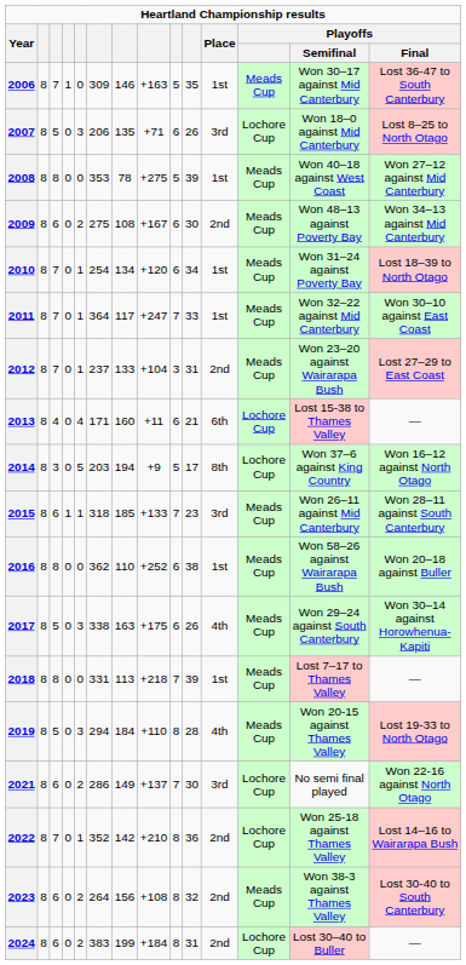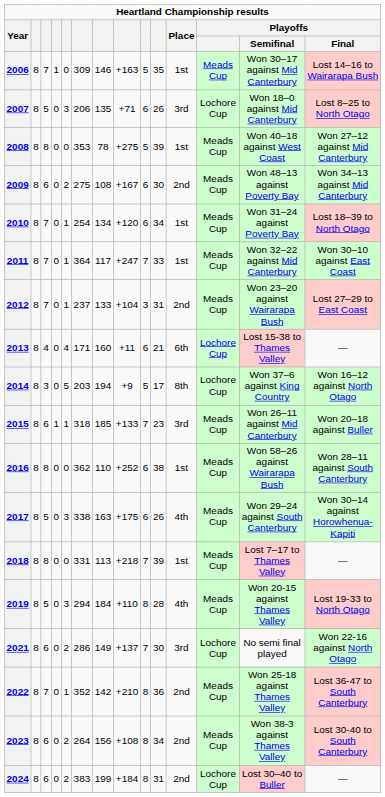 <table class="wikitable" style="text-align:center">
 <tr>
 <td colspan=14><strong>Heartland Championship results</strong></td>
 </tr>
 <tr>
 <th rowspan=2>Year</th>
 <th rowspan=2></th>
 <th rowspan=2></th>
 <th rowspan=2></th>
 <th rowspan=2></th>
 <th rowspan=2></th>
 <th rowspan=2></th>
 <th rowspan=2></th>
 <th rowspan=2></th>
 <th rowspan=2></th>
 <th rowspan=2>Place</th>
 <th colspan=3>Playoffs</th>
 </tr>
 <tr>
 <th></th>
 <th>Semifinal</th>
 <th>Final</th>
 </tr>
 <tr>
 <th><a href='#'>2006</a></th>
 <td>8</td>
 <td>7</td>
 <td>1</td>
 <td>0</td>
 <td>309</td>
 <td>146</td>
 <td>+163</td>
 <td>5</td>
 <td>35</td>
 <td>1st</td>
 <td style="background: #cfc;"><a href='#'>Meads Cup</a></td>
 <td style="background: #cfc;">Won 30–17 against <a href='#'>Mid Canterbury</a></td>
-<td style="background: #ffcccc;">Lost 36-47 to <a href='#'>South Canterbury</a></td>
+<td style="background: #ffcccc;">Lost 14–16 to <a href='#'>Wairarapa Bush</a></td>
 </tr>
 <tr>
 <th><a href='#'>2007</a></th>
 <td>8</td>
 <td>5</td>
 <td>0</td>
 <td>3</td>
 <td>206</td>
 <td>135</td>
 <td>+71</td>
 <td>6</td>
 <td>26</td>
 <td>3rd</td>
 <td style="background: #cfc;">Lochore Cup</td>
 <td style="background: #cfc;">Won 18–0 against <a href='#'>Mid Canterbury</a></td>
 <td style="background: #ffcccc;">Lost 8–25 to <a href='#'>North Otago</a></td>
 </tr>
 <tr>
 <th><a href='#'>2008</a></th>
 <td>8</td>
 <td>8</td>
 <td>0</td>
 <td>0</td>
 <td>353</td>
 <td>78</td>
 <td>+275</td>
 <td>5</td>
 <td>39</td>
 <td>1st</td>
 <td style="background: #cfc;">Meads Cup</td>
 <td style="background: #cfc;">Won 40–18 against <a href='#'>West Coast</a></td>
 <td style="background: #cfc;">Won 27–12 against <a href='#'>Mid Canterbury</a></td>
 </tr>
 <tr>
 <th><a href='#'>2009</a></th>
 <td>8</td>
 <td>6</td>
 <td>0</td>
 <td>2</td>
 <td>275</td>
 <td>108</td>
 <td>+167</td>
 <td>6</td>
 <td>30</td>
 <td>2nd</td>
 <td style="background: #cfc;">Meads Cup</td>
 <td style="background: #cfc;">Won 48–13 against <a href='#'>Poverty Bay</a></td>
 <td style="background: #cfc;">Won 34–13 against <a href='#'>Mid Canterbury</a></td>
 </tr>
 <tr>
 <th><a href='#'>2010</a></th>
 <td>8</td>
 <td>7</td>
 <td>0</td>
 <td>1</td>
 <td>254</td>
 <td>134</td>
 <td>+120</td>
 <td>6</td>
 <td>34</td>
 <td>1st</td>
 <td style="background: #cfc;">Meads Cup</td>
 <td style="background: #cfc;">Won 31–24 against <a href='#'>Poverty Bay</a></td>
 <td style="background: #ffcccc;">Lost 18–39 to <a href='#'>North Otago</a></td>
 </tr>
 <tr>
 <th><a href='#'>2011</a></th>
 <td>8</td>
 <td>7</td>
 <td>0</td>
 <td>1</td>
 <td>364</td>
 <td>117</td>
 <td>+247</td>
 <td>7</td>
 <td>33</td>
 <td>1st</td>
 <td style="background: #cfc;">Meads Cup</td>
 <td style="background: #cfc;">Won 32–22 against <a href='#'>Mid Canterbury</a></td>
 <td style="background: #cfc;">Won 30–10 against <a href='#'>East Coast</a></td>
 </tr>
 <tr>
 <th><a href='#'>2012</a></th>
 <td>8</td>
 <td>7</td>
 <td>0</td>
 <td>1</td>
 <td>237</td>
 <td>133</td>
 <td>+104</td>
 <td>3</td>
 <td>31</td>
 <td>2nd</td>
 <td style="background: #cfc;">Meads Cup</td>
 <td style="background: #cfc;">Won 23–20 against <a href='#'>Wairarapa Bush</a></td>
 <td style="background: #ffcccc;">Lost 27–29 to <a href='#'>East Coast</a></td>
 </tr>
 <tr>
 <th><a href='#'>2013</a></th>
 <td>8</td>
 <td>4</td>
 <td>0</td>
 <td>4</td>
 <td>171</td>
 <td>160</td>
 <td>+11</td>
 <td>6</td>
 <td>21</td>
 <td>6th</td>
 <td style="background: #cfc;"><a href='#'>Lochore Cup</a></td>
 <td style="background: #ffcccc;">Lost 15-38 to <a href='#'>Thames Valley</a></td>
 <td>—</td>
 </tr>
 <tr>
 <th><a href='#'>2014</a></th>
 <td>8</td>
 <td>3</td>
 <td>0</td>
 <td>5</td>
 <td>203</td>
 <td>194</td>
 <td>+9</td>
 <td>5</td>
 <td>17</td>
 <td>8th</td>
 <td style="background: #cfc;">Lochore Cup</td>
 <td style="background: #cfc;">Won 37–6 against <a href='#'>King Country</a></td>
 <td style="background: #cfc;">Won 16–12 against <a href='#'>North Otago</a></td>
 </tr>
 <tr>
 <th><a href='#'>2015</a></th>
 <td>8</td>
 <td>6</td>
 <td>1</td>
 <td>1</td>
 <td>318</td>
 <td>185</td>
 <td>+133</td>
 <td>7</td>
 <td>23</td>
 <td>3rd</td>
 <td style="background: #cfc;">Meads Cup</td>
 <td style="background: #cfc;">Won 26–11 against <a href='#'>Mid Canterbury</a></td>
-<td style="background: #cfc;">Won 28–11 against <a href='#'>South Canterbury</a></td>
+<td style="background: #cfc;">Won 20–18 against <a href='#'>Buller</a></td>
 </tr>
 <tr>
 <th><a href='#'>2016</a></th>
 <td>8</td>
 <td>8</td>
 <td>0</td>
 <td>0</td>
 <td>362</td>
 <td>110</td>
 <td>+252</td>
 <td>6</td>
 <td>38</td>
 <td>1st</td>
 <td style="background: #cfc;">Meads Cup</td>
 <td style="background: #cfc;">Won 58–26 against <a href='#'>Wairarapa Bush</a></td>
-<td style="background: #cfc;">Won 20–18 against <a href='#'>Buller</a></td>
+<td style="background: #cfc;">Won 28–11 against <a href='#'>South Canterbury</a></td>
 </tr>
 <tr>
 <th><a href='#'>2017</a></th>
 <td>8</td>
 <td>5</td>
 <td>0</td>
 <td>3</td>
 <td>338</td>
 <td>163</td>
 <td>+175</td>
 <td>6</td>
 <td>26</td>
 <td>4th</td>
 <td style="background: #cfc;">Meads Cup</td>
 <td style="background: #cfc;">Won 29–24 against <a href='#'>South Canterbury</a></td>
 <td style="background: #cfc;">Won 30–14 against <a href='#'>Horowhenua-Kapiti</a></td>
 </tr>
 <tr>
 <th><a href='#'>2018</a></th>
 <td>8</td>
 <td>8</td>
 <td>0</td>
 <td>0</td>
 <td>331</td>
 <td>113</td>
 <td>+218</td>
 <td>7</td>
 <td>39</td>
 <td>1st</td>
 <td style="background: #cfc;">Meads Cup</td>
 <td style="background: #ffcccc;">Lost 7–17 to <a href='#'>Thames Valley</a></td>
 <td>—</td>
 </tr>
 <tr>
 <th><a href='#'>2019</a></th>
 <td>8</td>
 <td>5</td>
 <td>0</td>
 <td>3</td>
 <td>294</td>
 <td>184</td>
 <td>+110</td>
 <td>8</td>
 <td>28</td>
 <td>4th</td>
 <td style="background: #cfc;">Meads Cup</td>
 <td style="background: #cfc;">Won 20-15 against <a href='#'>Thames Valley</a></td>
 <td style="background: #ffcccc;">Lost 19-33 to <a href='#'>North Otago</a></td>
 </tr>
 <tr>
 <th><a href='#'>2021</a></th>
 <td>8</td>
 <td>6</td>
 <td>0</td>
 <td>2</td>
 <td>286</td>
 <td>149</td>
 <td>+137</td>
 <td>7</td>
 <td>30</td>
 <td>3rd</td>
 <td style="background: #cfc;">Lochore Cup</td>
 <td>No semi final played</td>
 <td style="background: #cfc;">Won 22-16 against <a href='#'>North Otago</a></td>
 </tr>
 <tr>
 <th><a href='#'>2022</a></th>
 <td>8</td>
 <td>7</td>
 <td>0</td>
 <td>1</td>
 <td>352</td>
 <td>142</td>
 <td>+210</td>
 <td>8</td>
 <td>36</td>
 <td>2nd</td>
-<td style="background: #cfc;">Lochore Cup</td>
+<td style="background: #cfc;">Meads Cup</td>
 <td style="background: #cfc;">Won 25-18 against <a href='#'>Thames Valley</a></td>
-<td style="background: #ffcccc;">Lost 14–16 to <a href='#'>Wairarapa Bush</a></td>
+<td style="background: #ffcccc;">Lost 36-47 to <a href='#'>South Canterbury</a></td>
 </tr>
 <tr>
 <th><a href='#'>2023</a></th>
 <td>8</td>
 <td>6</td>
 <td>0</td>
 <td>2</td>
 <td>264</td>
 <td>156</td>
 <td>+108</td>
 <td>8</td>
-<td>32</td>
+<td>34</td>
 <td>2nd</td>
 <td style="background: #cfc;">Meads Cup</td>
 <td style="background: #cfc;">Won 38-3 against <a href='#'>Thames Valley</a></td>
 <td style="background: #ffcccc;">Lost 30-40 to <a href='#'>South Canterbury</a></td>
 </tr>
 <tr>
 <th><a href='#'>2024</a></th>
 <td>8</td>
 <td>6</td>
 <td>0</td>
 <td>2</td>
 <td>383</td>
 <td>199</td>
 <td>+184</td>
 <td>8</td>
 <td>31</td>
 <td>2nd</td>
 <td style="background: #cfc;">Lochore Cup</td>
 <td style="background: #ffcccc;">Lost 30–40 to <a href='#'>Buller</a></td>
 <td>—</td>
 </tr>
 </table>
